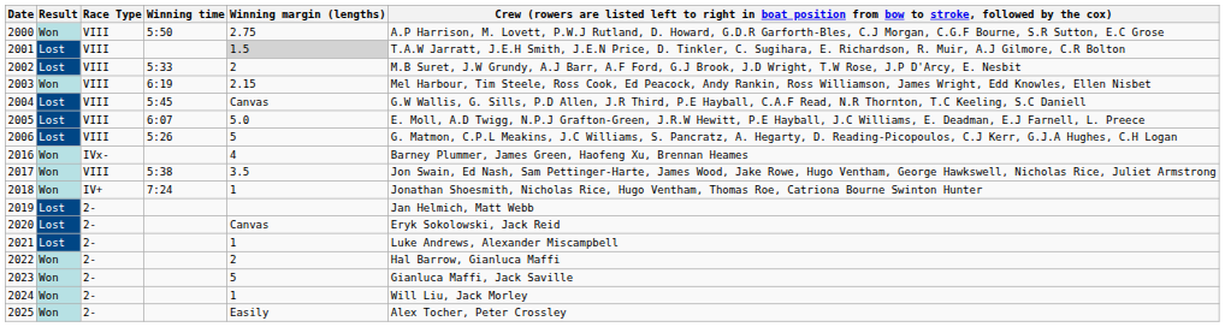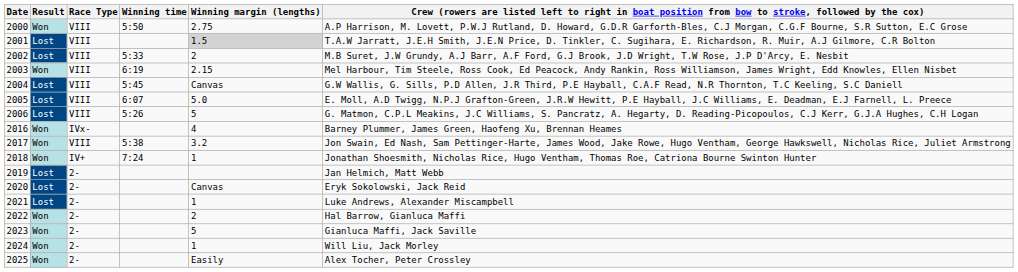 <table class="wikitable">
 <tr>
 <th>Date</th>
 <th>Result</th>
 <th>Race Type</th>
 <th>Winning time</th>
 <th>Winning margin (lengths)</th>
 <th>Crew (rowers are listed left to right in <a href='#'>boat position</a> from <a href='#'>bow</a> to <a href='#'>stroke</a>, followed by the cox)</th>
 </tr>
 <tr>
 <td>2000</td>
 <td style="background:#B7E1E4; color:#000;">Won</td>
 <td>VIII</td>
 <td>5:50</td>
 <td>2.75</td>
 <td>A.P Harrison, M. Lovett, P.W.J Rutland, D. Howard, G.D.R Garforth-Bles, C.J Morgan, C.G.F Bourne, S.R Sutton, E.C Grose</td>
 </tr>
 <tr>
 <td>2001</td>
 <td style="background:#004685; color:#FFF;">Lost</td>
 <td>VIII</td>
 <td></td>
 <td style="background: lightgrey;">1.5</td>
 <td>T.A.W Jarratt, J.E.H Smith, J.E.N Price, D. Tinkler, C. Sugihara, E. Richardson, R. Muir, A.J Gilmore, C.R Bolton</td>
 </tr>
 <tr>
 <td>2002</td>
 <td style="background:#004685; color:#FFF;">Lost</td>
 <td>VIII</td>
 <td>5:33</td>
 <td>2</td>
 <td>M.B Suret, J.W Grundy, A.J Barr, A.F Ford, G.J Brook, J.D Wright, T.W Rose, J.P D'Arcy, E. Nesbit</td>
 </tr>
 <tr>
 <td>2003</td>
 <td style="background:#B7E1E4; color:#000;">Won</td>
 <td>VIII</td>
 <td>6:19</td>
 <td>2.15</td>
 <td>Mel Harbour, Tim Steele, Ross Cook, Ed Peacock, Andy Rankin, Ross Williamson, James Wright, Edd Knowles, Ellen Nisbet</td>
 </tr>
 <tr>
 <td>2004</td>
 <td style="background:#004685; color:#FFF;">Lost</td>
 <td>VIII</td>
 <td>5:45</td>
 <td>Canvas</td>
 <td>G.W Wallis, G. Sills, P.D Allen, J.R Third, P.E Hayball, C.A.F Read, N.R Thornton, T.C Keeling, S.C Daniell</td>
 </tr>
 <tr>
 <td>2005</td>
 <td style="background:#004685; color:#FFF;">Lost</td>
 <td>VIII</td>
 <td>6:07</td>
 <td>5.0</td>
 <td>E. Moll, A.D Twigg, N.P.J Grafton-Green, J.R.W Hewitt, P.E Hayball, J.C Williams, E. Deadman, E.J Farnell, L. Preece</td>
 </tr>
 <tr>
 <td>2006</td>
 <td style="background:#004685; color:#FFF;">Lost</td>
 <td>VIII</td>
 <td>5:26</td>
 <td>5</td>
 <td>G. Matmon, C.P.L Meakins, J.C Williams, S. Pancratz, A. Hegarty, D. Reading-Picopoulos, C.J Kerr, G.J.A Hughes, C.H Logan</td>
 </tr>
 <tr>
 <td>2016</td>
 <td style="background:#B7E1E4; color:#000;">Won</td>
 <td>IVx-</td>
 <td></td>
 <td>4</td>
 <td>Barney Plummer, James Green, Haofeng Xu, Brennan Heames</td>
 </tr>
 <tr>
 <td>2017</td>
 <td style="background:#B7E1E4; color:#000;">Won</td>
 <td>VIII</td>
 <td>5:38</td>
-<td>3.5</td>
+<td>3.2</td>
 <td>Jon Swain, Ed Nash, Sam Pettinger-Harte, James Wood, Jake Rowe, Hugo Ventham, George Hawkswell, Nicholas Rice, Juliet Armstrong</td>
 </tr>
 <tr>
 <td>2018</td>
 <td style="background:#B7E1E4; color:#000;">Won</td>
 <td>IV+</td>
 <td>7:24</td>
 <td>1</td>
 <td>Jonathan Shoesmith, Nicholas Rice, Hugo Ventham, Thomas Roe, Catriona Bourne Swinton Hunter</td>
 </tr>
 <tr>
 <td>2019</td>
 <td style="background:#004685; color:#FFF;">Lost</td>
 <td>2-</td>
 <td></td>
 <td></td>
 <td>Jan Helmich, Matt Webb</td>
 </tr>
 <tr>
 <td>2020</td>
 <td style="background:#004685; color:#FFF;">Lost</td>
 <td>2-</td>
 <td></td>
 <td>Canvas</td>
 <td>Eryk Sokolowski, Jack Reid</td>
 </tr>
 <tr>
 <td>2021</td>
 <td style="background:#004685; color:#FFF;">Lost</td>
 <td>2-</td>
 <td></td>
 <td>1</td>
 <td>Luke Andrews, Alexander Miscampbell</td>
 </tr>
 <tr>
 <td>2022</td>
 <td style="background:#B7E1E4; color:#000;">Won</td>
 <td>2-</td>
 <td></td>
 <td>2</td>
 <td>Hal Barrow, Gianluca Maffi</td>
 </tr>
 <tr>
 <td>2023</td>
 <td style="background:#B7E1E4; color:#000;">Won</td>
 <td>2-</td>
 <td></td>
 <td>5</td>
 <td>Gianluca Maffi, Jack Saville</td>
 </tr>
 <tr>
 <td>2024</td>
 <td style="background:#B7E1E4; color:#000;">Won</td>
 <td>2-</td>
 <td></td>
 <td>1</td>
 <td>Will Liu, Jack Morley</td>
 </tr>
 <tr>
 <td>2025</td>
 <td style="background:#B7E1E4; color:#000;">Won</td>
 <td>2-</td>
 <td></td>
 <td>Easily</td>
 <td>Alex Tocher, Peter Crossley</td>
 </tr>
 </table>
